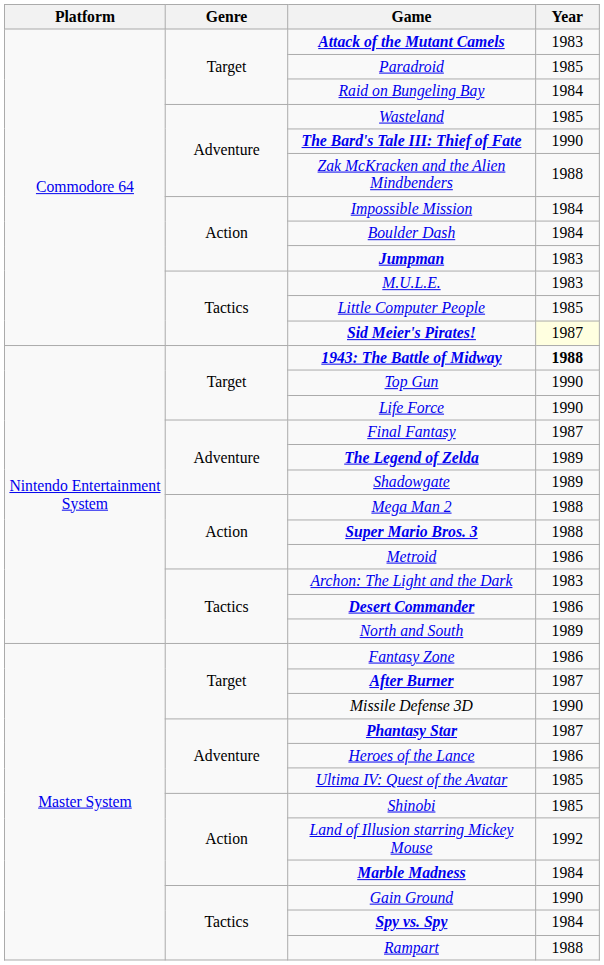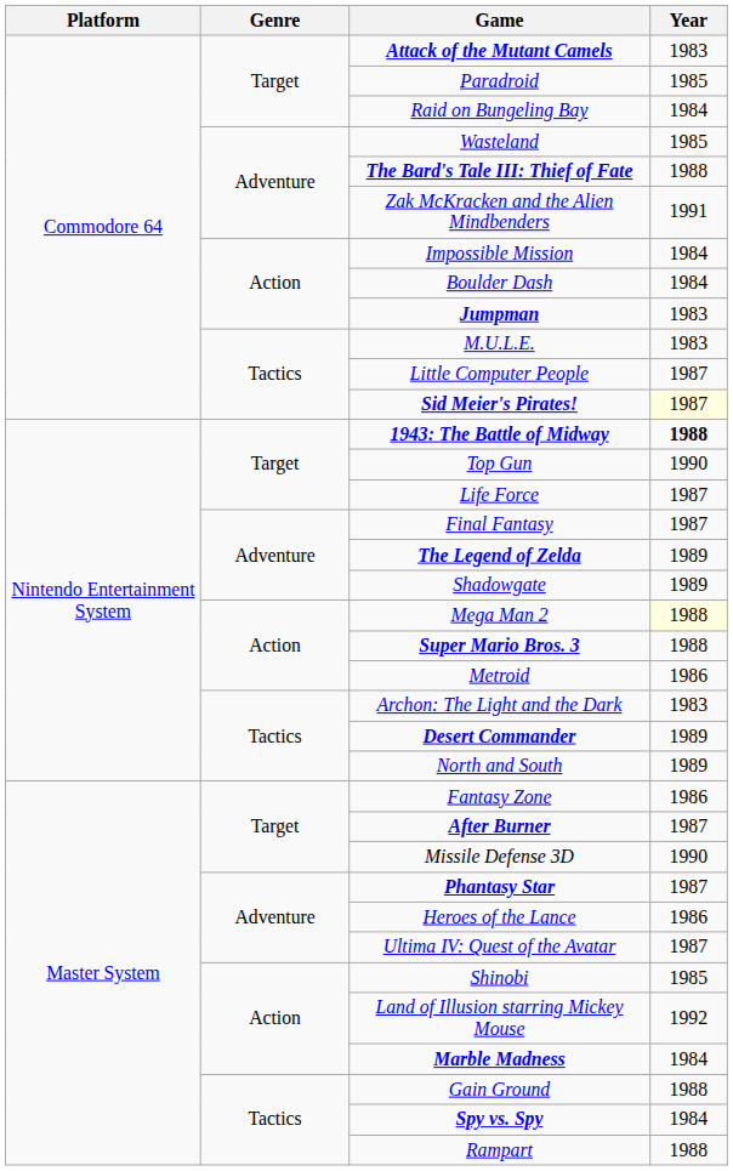 <table class="wikitable" style="text-align: center;">
 <tr>
 <th width = 200>Platform</th>
 <th width = 150>Genre</th>
 <th width = 350>Game</th>
 <th width = 75>Year</th>
 </tr>
 <tr>
 <td rowspan="12"><a href='#'>Commodore 64</a></td>
 <td rowspan="3">Target</td>
 <td><strong><em><a href='#'>Attack of the Mutant Camels</a></em></strong></td>
 <td>1983</td>
 </tr>
 <tr>
 <td><em><a href='#'>Paradroid</a></em></td>
 <td>1985</td>
 </tr>
 <tr>
 <td><em><a href='#'>Raid on Bungeling Bay</a></em></td>
 <td>1984</td>
 </tr>
 <tr>
 <td rowspan="3">Adventure</td>
 <td><em><a href='#'>Wasteland</a></em></td>
 <td>1985</td>
 </tr>
 <tr>
 <td><strong><em><a href='#'>The Bard's Tale III: Thief of Fate</a></em></strong></td>
-<td>1990</td>
+<td>1988</td>
 </tr>
 <tr>
 <td><em><a href='#'>Zak McKracken and the Alien Mindbenders</a></em></td>
-<td>1988</td>
+<td>1991</td>
 </tr>
 <tr>
 <td rowspan="3">Action</td>
 <td><em><a href='#'>Impossible Mission</a></em></td>
 <td>1984</td>
 </tr>
 <tr>
 <td><em><a href='#'>Boulder Dash</a></em></td>
 <td>1984</td>
 </tr>
 <tr>
 <td><strong><em><a href='#'>Jumpman</a></em></strong></td>
 <td>1983</td>
 </tr>
 <tr>
 <td rowspan="3">Tactics</td>
 <td><em><a href='#'>M.U.L.E.</a></em></td>
 <td>1983</td>
 </tr>
 <tr>
 <td><em><a href='#'>Little Computer People</a></em></td>
-<td>1985</td>
+<td>1987</td>
 </tr>
 <tr>
 <td><strong><em><a href='#'>Sid Meier's Pirates!</a></em></strong></td>
 <td style="background: lightyellow;">1987</td>
 </tr>
 <tr>
 <td rowspan="12"><a href='#'>Nintendo Entertainment<br>System</a></td>
 <td rowspan="3">Target</td>
 <td><strong><em><a href='#'>1943: The Battle of Midway</a></em></strong></td>
 <td><strong>1988</strong></td>
 </tr>
 <tr>
 <td><em><a href='#'>Top Gun</a></em></td>
 <td>1990</td>
 </tr>
 <tr>
 <td><em><a href='#'>Life Force</a></em></td>
-<td>1990</td>
+<td>1987</td>
 </tr>
 <tr>
 <td rowspan="3">Adventure</td>
 <td><em><a href='#'>Final Fantasy</a></em></td>
 <td>1987</td>
 </tr>
 <tr>
 <td><strong><em><a href='#'>The Legend of Zelda</a></em></strong></td>
 <td>1989</td>
 </tr>
 <tr>
 <td><em><a href='#'>Shadowgate</a></em></td>
 <td>1989</td>
 </tr>
 <tr>
 <td rowspan="3">Action</td>
 <td><em><a href='#'>Mega Man 2</a></em></td>
-<td>1988</td>
+<td style="background: lightyellow;">1988</td>
 </tr>
 <tr>
 <td><strong><em><a href='#'>Super Mario Bros. 3</a></em></strong></td>
 <td>1988</td>
 </tr>
 <tr>
 <td><em><a href='#'>Metroid</a></em></td>
 <td>1986</td>
 </tr>
 <tr>
 <td rowspan="3">Tactics</td>
 <td><em><a href='#'>Archon: The Light and the Dark</a></em></td>
 <td>1983</td>
 </tr>
 <tr>
 <td><strong><em><a href='#'>Desert Commander</a></em></strong></td>
-<td>1986</td>
+<td>1989</td>
 </tr>
 <tr>
 <td><em><a href='#'>North and South</a></em></td>
 <td>1989</td>
 </tr>
 <tr>
 <td rowspan="12"><a href='#'>Master System</a></td>
 <td rowspan="3">Target</td>
 <td><em><a href='#'>Fantasy Zone</a></em></td>
 <td>1986</td>
 </tr>
 <tr>
 <td><strong><em><a href='#'>After Burner</a></em></strong></td>
 <td>1987</td>
 </tr>
 <tr>
 <td><em>Missile Defense 3D</em></td>
 <td>1990</td>
 </tr>
 <tr>
 <td rowspan="3">Adventure</td>
 <td><strong><em><a href='#'>Phantasy Star</a></em></strong></td>
 <td>1987</td>
 </tr>
 <tr>
 <td><em><a href='#'>Heroes of the Lance</a></em></td>
 <td>1986</td>
 </tr>
 <tr>
 <td><em><a href='#'>Ultima IV: Quest of the Avatar</a></em></td>
-<td>1985</td>
+<td>1987</td>
 </tr>
 <tr>
 <td rowspan="3">Action</td>
 <td><em><a href='#'>Shinobi</a></em></td>
 <td>1985</td>
 </tr>
 <tr>
 <td><em><a href='#'>Land of Illusion starring Mickey Mouse</a></em></td>
 <td>1992</td>
 </tr>
 <tr>
 <td><strong><em><a href='#'>Marble Madness</a></em></strong></td>
 <td>1984</td>
 </tr>
 <tr>
 <td rowspan="3">Tactics</td>
 <td><em><a href='#'>Gain Ground</a></em></td>
-<td>1990</td>
+<td>1988</td>
 </tr>
 <tr>
 <td><strong><em><a href='#'>Spy vs. Spy</a></em></strong></td>
 <td>1984</td>
 </tr>
 <tr>
 <td><em><a href='#'>Rampart</a></em></td>
 <td>1988</td>
 </tr>
 </table>
